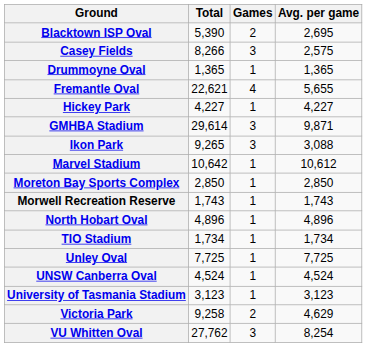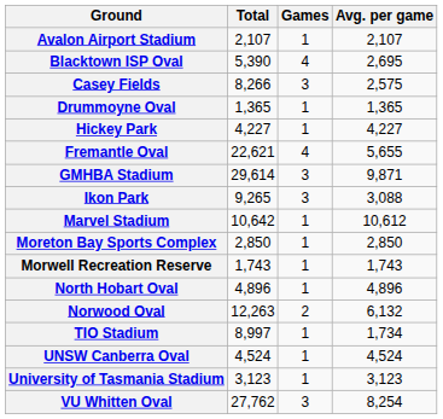 <table class="wikitable plainrowheaders sortable" style="text-align:center;">
 <tr>
 <th>Ground</th>
 <th>Total</th>
 <th>Games</th>
 <th>Avg. per game</th>
 </tr>
 <tr>
+<th scope="row"><a href='#'>Avalon Airport Stadium</a></th>
+<td>2,107</td>
+<td>1</td>
+<td>2,107</td>
+</tr>
+<tr>
 <th scope="row"><a href='#'>Blacktown ISP Oval</a></th>
 <td>5,390</td>
-<td>2</td>
+<td>4</td>
 <td>2,695</td>
 </tr>
 <tr>
 <th scope="row"><a href='#'>Casey Fields</a></th>
 <td>8,266</td>
 <td>3</td>
 <td>2,575</td>
 </tr>
 <tr>
 <th scope="row"><a href='#'>Drummoyne Oval</a></th>
 <td>1,365</td>
 <td>1</td>
 <td>1,365</td>
 </tr>
 <tr>
+<th scope="row"><a href='#'>Hickey Park</a></th>
+<td>4,227</td>
+<td>1</td>
+<td>4,227</td>
+</tr>
+<tr>
 <th scope="row"><a href='#'>Fremantle Oval</a></th>
 <td>22,621</td>
 <td>4</td>
 <td>5,655</td>
-</tr>
-<tr>
-<th scope="row"><a href='#'>Hickey Park</a></th>
-<td>4,227</td>
-<td>1</td>
-<td>4,227</td>
 </tr>
 <tr>
 <th scope="row"><a href='#'>GMHBA Stadium</a></th>
 <td>29,614</td>
 <td>3</td>
 <td>9,871</td>
 </tr>
 <tr>
 <th scope="row"><a href='#'>Ikon Park</a></th>
 <td>9,265</td>
 <td>3</td>
 <td>3,088</td>
 </tr>
 <tr>
 <th scope="row"><a href='#'>Marvel Stadium</a></th>
 <td>10,642</td>
 <td>1</td>
 <td>10,612</td>
 </tr>
 <tr>
 <th scope="row"><a href='#'>Moreton Bay Sports Complex</a></th>
 <td>2,850</td>
 <td>1</td>
 <td>2,850</td>
 </tr>
 <tr>
 <th scope="row">Morwell Recreation Reserve</th>
 <td>1,743</td>
 <td>1</td>
 <td>1,743</td>
 </tr>
 <tr>
 <th scope="row"><a href='#'>North Hobart Oval</a></th>
 <td>4,896</td>
 <td>1</td>
 <td>4,896</td>
 </tr>
 <tr>
+<th scope="row"><a href='#'>Norwood Oval</a></th>
+<td>12,263</td>
+<td>2</td>
+<td>6,132</td>
+</tr>
+<tr>
 <th scope="row"><a href='#'>TIO Stadium</a></th>
-<td>1,734</td>
+<td>8,997</td>
 <td>1</td>
 <td>1,734</td>
-</tr>
-<tr>
-<th scope="row"><a href='#'>Unley Oval</a></th>
-<td>7,725</td>
-<td>1</td>
-<td>7,725</td>
 </tr>
 <tr>
 <th scope="row"><a href='#'>UNSW Canberra Oval</a></th>
 <td>4,524</td>
 <td>1</td>
 <td>4,524</td>
 </tr>
 <tr>
 <th scope="row"><a href='#'>University of Tasmania Stadium</a></th>
 <td>3,123</td>
 <td>1</td>
 <td>3,123</td>
 </tr>
 <tr>
-<th scope="row"><a href='#'>Victoria Park</a></th>
-<td>9,258</td>
-<td>2</td>
-<td>4,629</td>
-</tr>
-<tr>
 <th scope="row"><a href='#'>VU Whitten Oval</a></th>
 <td>27,762</td>
 <td>3</td>
 <td>8,254</td>
 </tr>
 </table>
